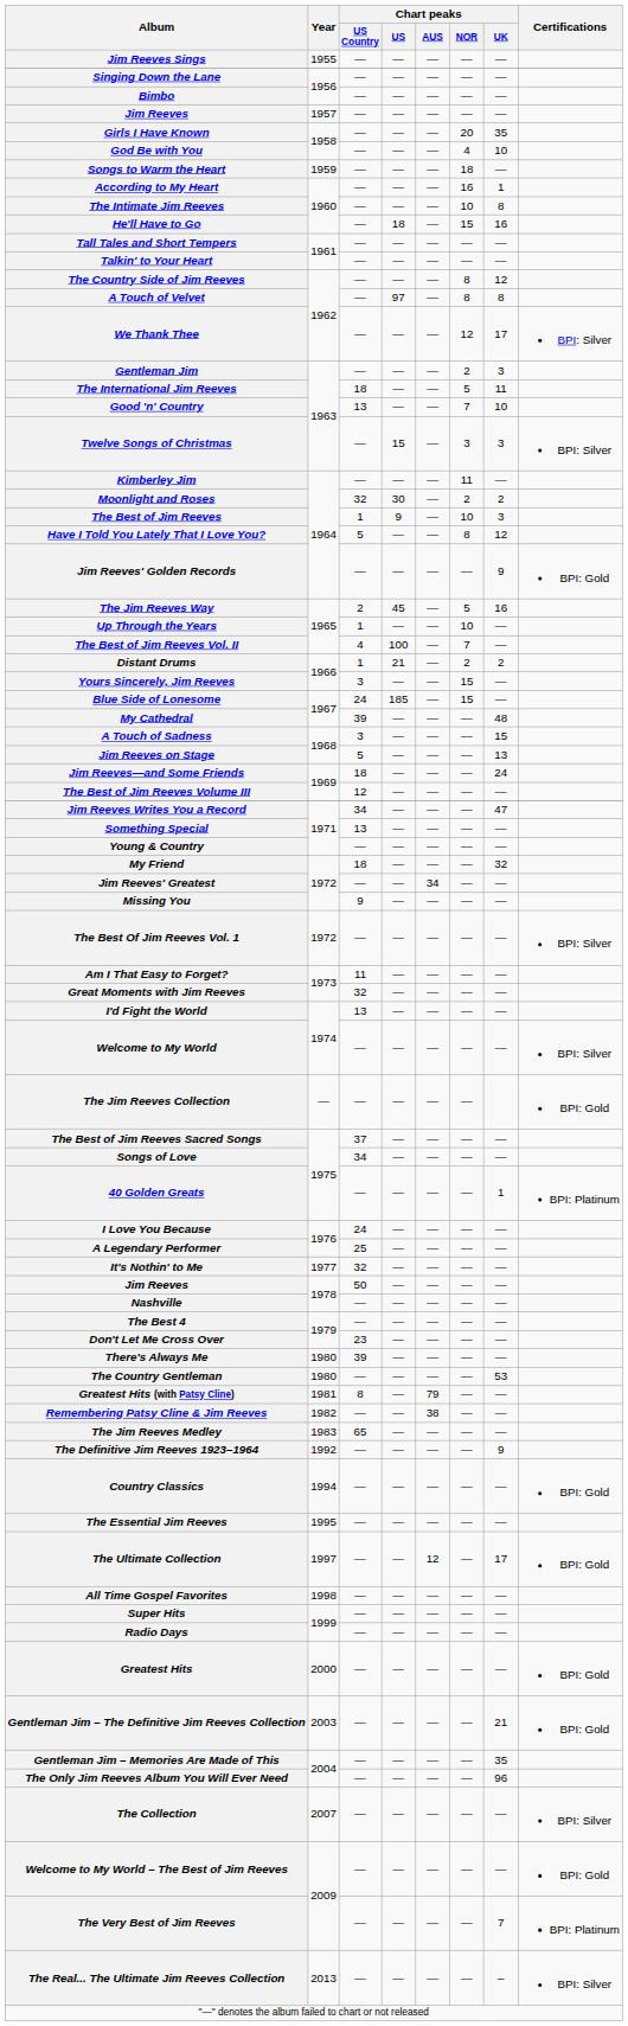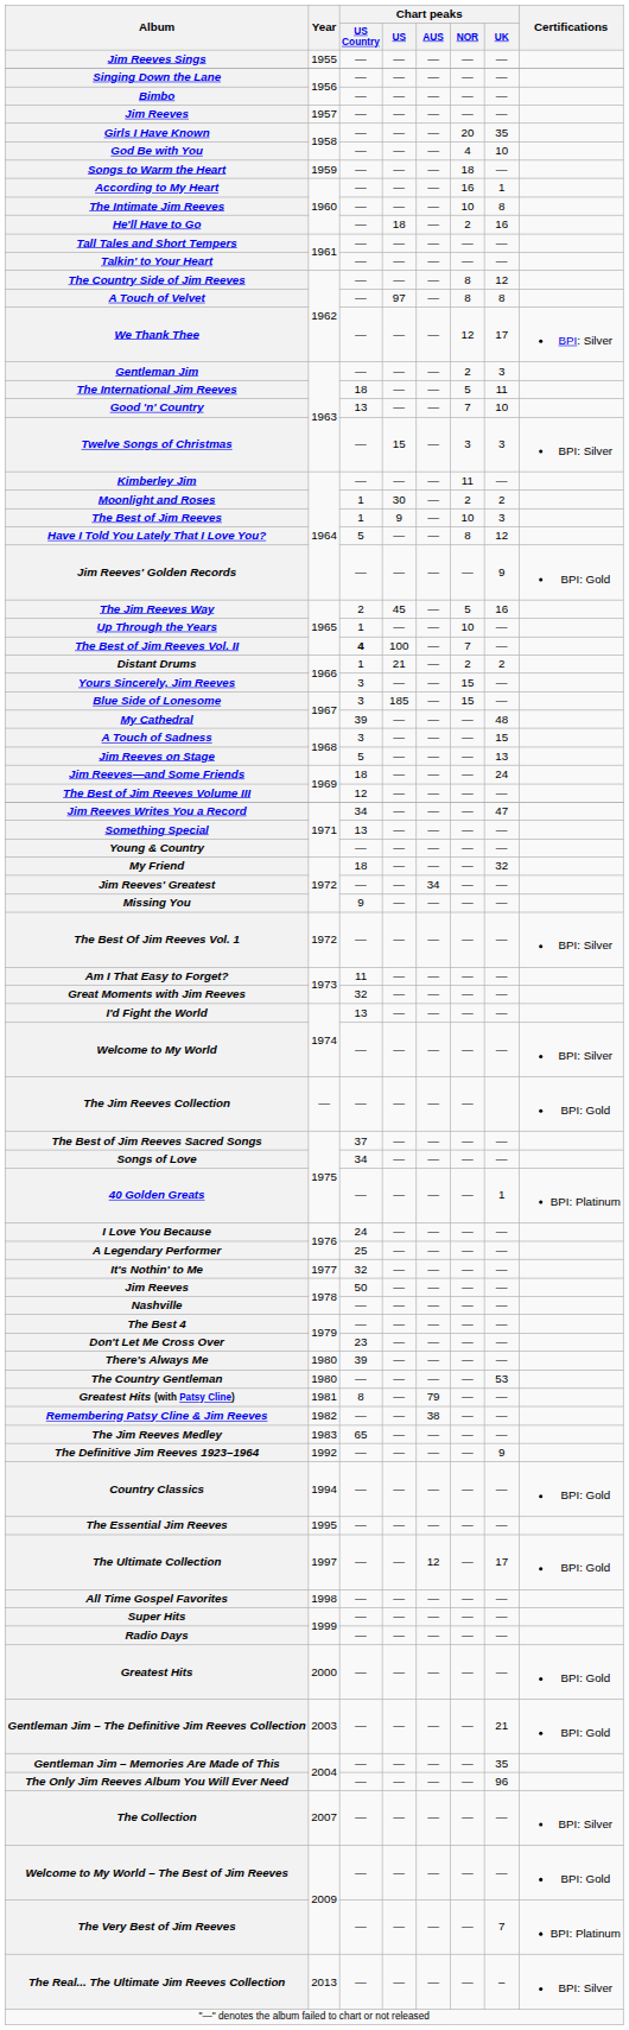 <table class="wikitable plainrowheaders" style="text-align:center;">
 <tr>
 <th rowspan="2">Album</th>
 <th rowspan="2">Year</th>
 <th colspan="5">Chart peaks</th>
 <th rowspan="2">Certifications</th>
 </tr>
 <tr>
 <th scope="col" style="width:3em; font-size:85%"><a href='#'>US Country</a></th>
 <th scope="col" style="width:3em; font-size:85%"><a href='#'>US</a></th>
 <th scope="col" style="width:3em; font-size:85%"><a href='#'>AUS</a><br></th>
 <th scope="col" style="width:3em; font-size:85%"><a href='#'>NOR</a><br></th>
 <th scope="col" style="width:3em; font-size:85%"><a href='#'>UK</a><br></th>
 </tr>
 <tr>
 <th scope="row"><em><a href='#'>Jim Reeves Sings</a></em></th>
 <td>1955</td>
 <td align="center">—</td>
 <td align="center">—</td>
 <td align="center">—</td>
 <td align="center">—</td>
 <td>—</td>
 <td></td>
 </tr>
 <tr>
 </tr>
 <tr>
 <th scope="row"><em><a href='#'>Singing Down the Lane</a></em></th>
 <td rowspan="2">1956</td>
 <td align="center">—</td>
 <td align="center">—</td>
 <td align="center">—</td>
 <td align="center">—</td>
 <td>—</td>
 <td></td>
 </tr>
 <tr>
 <th scope="row"><em><a href='#'>Bimbo</a></em></th>
 <td align="center">—</td>
 <td align="center">—</td>
 <td align="center">—</td>
 <td align="center">—</td>
 <td>—</td>
 <td></td>
 </tr>
 <tr>
 <th scope="row"><em><a href='#'>Jim Reeves</a></em></th>
 <td>1957</td>
 <td align="center">—</td>
 <td align="center">—</td>
 <td align="center">—</td>
 <td align="center">—</td>
 <td>—</td>
 <td></td>
 </tr>
 <tr>
 <th scope="row"><em><a href='#'>Girls I Have Known</a></em></th>
 <td rowspan="2">1958</td>
 <td align="center">—</td>
 <td align="center">—</td>
 <td align="center">—</td>
 <td align="center">20</td>
 <td>35</td>
 <td></td>
 </tr>
 <tr>
 <th scope="row"><em><a href='#'>God Be with You</a></em></th>
 <td align="center">—</td>
 <td align="center">—</td>
 <td align="center">—</td>
 <td align="center">4</td>
 <td>10</td>
 <td></td>
 </tr>
 <tr>
 <th scope="row"><em><a href='#'>Songs to Warm the Heart</a></em></th>
 <td>1959</td>
 <td align="center">—</td>
 <td align="center">—</td>
 <td align="center">—</td>
 <td align="center">18</td>
 <td>—</td>
 <td></td>
 </tr>
 <tr>
 <th scope="row"><em><a href='#'>According to My Heart</a></em></th>
 <td rowspan="3">1960</td>
 <td align="center">—</td>
 <td align="center">—</td>
 <td align="center">—</td>
 <td align="center">16</td>
 <td>1</td>
 <td></td>
 </tr>
 <tr>
 <th scope="row"><em><a href='#'>The Intimate Jim Reeves</a></em></th>
 <td align="center">—</td>
 <td align="center">—</td>
 <td align="center">—</td>
 <td align="center">10</td>
 <td>8</td>
 <td></td>
 </tr>
 <tr>
 <th scope="row"><em><a href='#'>He'll Have to Go</a></em></th>
 <td align="center">—</td>
 <td align="center">18</td>
 <td align="center">—</td>
-<td align="center">15</td>
+<td align="center">2</td>
 <td>16</td>
 <td></td>
 </tr>
 <tr>
 <th scope="row"><em><a href='#'>Tall Tales and Short Tempers</a></em></th>
 <td rowspan="2">1961</td>
 <td align="center">—</td>
 <td align="center">—</td>
 <td align="center">—</td>
 <td align="center">—</td>
 <td>—</td>
 <td></td>
 </tr>
 <tr>
 <th scope="row"><em><a href='#'>Talkin' to Your Heart</a></em></th>
 <td align="center">—</td>
 <td align="center">—</td>
 <td align="center">—</td>
 <td align="center">—</td>
 <td>—</td>
 <td></td>
 </tr>
 <tr>
 <th scope="row"><em><a href='#'>The Country Side of Jim Reeves</a></em></th>
 <td rowspan="3">1962</td>
 <td align="center">—</td>
 <td align="center">—</td>
 <td align="center">—</td>
 <td align="center">8</td>
 <td>12</td>
 <td></td>
 </tr>
 <tr>
 <th scope="row"><em><a href='#'>A Touch of Velvet</a></em></th>
 <td align="center">—</td>
 <td align="center">97</td>
 <td align="center">—</td>
 <td align="center">8</td>
 <td>8</td>
 <td></td>
 </tr>
 <tr>
 <th scope="row"><em><a href='#'>We Thank Thee</a></em></th>
 <td align="center">—</td>
 <td align="center">—</td>
 <td align="center">—</td>
 <td align="center">12</td>
 <td>17</td>
 <td><br><ul><li><a href='#'>BPI</a>: Silver</li></ul></td>
 </tr>
 <tr>
 <th scope="row"><em><a href='#'>Gentleman Jim</a></em></th>
 <td rowspan="4">1963</td>
 <td align="center">—</td>
 <td align="center">—</td>
 <td align="center">—</td>
 <td align="center">2</td>
 <td>3</td>
 <td></td>
 </tr>
 <tr>
 <th scope="row"><em><a href='#'>The International Jim Reeves</a></em></th>
 <td align="center">18</td>
 <td align="center">—</td>
 <td align="center">—</td>
 <td align="center">5</td>
 <td>11</td>
 <td></td>
 </tr>
 <tr>
 <th scope="row"><em><a href='#'>Good 'n' Country</a></em></th>
 <td align="center">13</td>
 <td align="center">—</td>
 <td align="center">—</td>
 <td align="center">7</td>
 <td>10</td>
 <td></td>
 </tr>
 <tr>
 <th scope="row"><em><a href='#'>Twelve Songs of Christmas</a></em></th>
 <td align="center">—</td>
 <td align="center">15</td>
 <td align="center">—</td>
 <td align="center">3</td>
 <td>3</td>
 <td><br><ul><li>BPI: Silver</li></ul></td>
 </tr>
 <tr>
 <th scope="row"><em><a href='#'>Kimberley Jim</a></em></th>
 <td rowspan="5">1964</td>
 <td align="center">—</td>
 <td align="center">—</td>
 <td align="center">—</td>
 <td align="center">11</td>
 <td>—</td>
 <td></td>
 </tr>
 <tr>
 <th scope="row"><em><a href='#'>Moonlight and Roses</a></em></th>
-<td align="center">32</td>
+<td align="center">1</td>
 <td align="center">30</td>
 <td align="center">—</td>
 <td align="center">2</td>
 <td>2</td>
 <td></td>
 </tr>
 <tr>
 <th scope="row"><em><a href='#'>The Best of Jim Reeves</a></em></th>
 <td align="center">1</td>
 <td align="center">9</td>
 <td align="center">—</td>
 <td align="center">10</td>
 <td>3</td>
 <td></td>
 </tr>
 <tr>
 <th scope="row"><em><a href='#'>Have I Told You Lately That I Love You?</a></em></th>
 <td align="center">5</td>
 <td align="center">—</td>
 <td align="center">—</td>
 <td align="center">8</td>
 <td>12</td>
 <td></td>
 </tr>
 <tr>
 <th scope="row"><em>Jim Reeves' Golden Records</em> </th>
 <td align="center">—</td>
 <td align="center">—</td>
 <td align="center">—</td>
 <td align="center">—</td>
 <td>9</td>
 <td><br><ul><li>BPI: Gold</li></ul></td>
 </tr>
 <tr>
 <th scope="row"><em><a href='#'>The Jim Reeves Way</a></em></th>
 <td rowspan="3">1965</td>
 <td align="center">2</td>
 <td align="center">45</td>
 <td align="center">—</td>
 <td align="center">5</td>
 <td>16</td>
 <td></td>
 </tr>
 <tr>
 <th scope="row"><em><a href='#'>Up Through the Years</a></em></th>
 <td align="center">1</td>
 <td align="center">—</td>
 <td align="center">—</td>
 <td align="center">10</td>
 <td>—</td>
 <td></td>
 </tr>
 <tr>
 <th scope="row"><em><a href='#'>The Best of Jim Reeves Vol. II</a></em></th>
-<td align="center">4</td>
+<td align="center"><strong>4</strong></td>
 <td align="center">100</td>
 <td align="center">—</td>
 <td align="center">7</td>
 <td>—</td>
 <td></td>
 </tr>
 <tr>
 <th scope="row"><em>Distant Drums</em></th>
 <td rowspan="2">1966</td>
 <td align="center">1</td>
 <td align="center">21</td>
 <td align="center">—</td>
 <td align="center">2</td>
 <td>2</td>
 <td></td>
 </tr>
 <tr>
 <th scope="row"><em><a href='#'>Yours Sincerely, Jim Reeves</a></em></th>
 <td align="center">3</td>
 <td align="center">—</td>
 <td align="center">—</td>
 <td align="center">15</td>
 <td>—</td>
 <td></td>
 </tr>
 <tr>
 <th scope="row"><em><a href='#'>Blue Side of Lonesome</a></em></th>
 <td rowspan="2">1967</td>
-<td align="center">24</td>
+<td align="center">3</td>
 <td align="center">185</td>
 <td align="center">—</td>
 <td align="center">15</td>
 <td>—</td>
 <td></td>
 </tr>
 <tr>
 <th scope="row"><em><a href='#'>My Cathedral</a></em></th>
 <td align="center">39</td>
 <td align="center">—</td>
 <td align="center">—</td>
 <td align="center">—</td>
 <td>48</td>
 <td></td>
 </tr>
 <tr>
 <th scope="row"><em><a href='#'>A Touch of Sadness</a></em></th>
 <td rowspan="2">1968</td>
 <td align="center">3</td>
 <td align="center">—</td>
 <td align="center">—</td>
 <td align="center">—</td>
 <td>15</td>
 <td></td>
 </tr>
 <tr>
 <th scope="row"><em><a href='#'>Jim Reeves on Stage</a></em></th>
 <td align="center">5</td>
 <td align="center">—</td>
 <td align="center">—</td>
 <td align="center">—</td>
 <td>13</td>
 <td></td>
 </tr>
 <tr>
 <th scope="row"><em><a href='#'>Jim Reeves—and Some Friends</a></em></th>
 <td rowspan="2">1969</td>
 <td align="center">18</td>
 <td align="center">—</td>
 <td align="center">—</td>
 <td align="center">—</td>
 <td>24</td>
 <td></td>
 </tr>
 <tr>
 <th scope="row"><em><a href='#'>The Best of Jim Reeves Volume III</a></em></th>
 <td align="center">12</td>
 <td align="center">—</td>
 <td align="center">—</td>
 <td align="center">—</td>
 <td>—</td>
 <td></td>
 </tr>
 <tr>
 </tr>
 <tr>
 <th scope="row"><em><a href='#'>Jim Reeves Writes You a Record</a></em></th>
 <td rowspan="3">1971</td>
 <td align="center">34</td>
 <td align="center">—</td>
 <td align="center">—</td>
 <td align="center">—</td>
 <td>47</td>
 <td></td>
 </tr>
 <tr>
 <th scope="row"><em><a href='#'>Something Special</a></em></th>
 <td align="center">13</td>
 <td align="center">—</td>
 <td align="center">—</td>
 <td align="center">—</td>
 <td>—</td>
 <td></td>
 </tr>
 <tr>
 <th scope="row"><em>Young & Country</em></th>
 <td align="center">—</td>
 <td align="center">—</td>
 <td align="center">—</td>
 <td align="center">—</td>
 <td>—</td>
 <td></td>
 </tr>
 <tr>
 <th scope="row"><em>My Friend</em></th>
 <td rowspan="3">1972</td>
 <td align="center">18</td>
 <td align="center">—</td>
 <td align="center">—</td>
 <td align="center">—</td>
 <td>32</td>
 <td></td>
 </tr>
 <tr>
 <th scope="row"><em>Jim Reeves' Greatest</em></th>
 <td align="center">—</td>
 <td align="center">—</td>
 <td align="center">34</td>
 <td align="center">—</td>
 <td>—</td>
 <td></td>
 </tr>
 <tr>
 <th scope="row"><em>Missing You</em></th>
 <td align="center">9</td>
 <td align="center">—</td>
 <td align="center">—</td>
 <td align="center">—</td>
 <td>—</td>
 <td></td>
 </tr>
 <tr>
 <th scope="row"><em>The Best Of Jim Reeves Vol. 1</em></th>
 <td>1972</td>
 <td align="center">—</td>
 <td align="center">—</td>
 <td align="center">—</td>
 <td align="center">—</td>
 <td>—</td>
 <td><br><ul><li>BPI: Silver</li></ul></td>
 </tr>
 <tr>
 <th scope="row"><em>Am I That Easy to Forget?</em></th>
 <td rowspan="2">1973</td>
 <td align="center">11</td>
 <td align="center">—</td>
 <td align="center">—</td>
 <td align="center">—</td>
 <td>—</td>
 <td></td>
 </tr>
 <tr>
 <th scope="row"><em>Great Moments with Jim Reeves</em></th>
 <td align="center">32</td>
 <td align="center">—</td>
 <td align="center">—</td>
 <td align="center">—</td>
 <td>—</td>
 <td></td>
 </tr>
 <tr>
 <th scope="row"><em>I'd Fight the World</em></th>
 <td rowspan=2>1974</td>
 <td align="center">13</td>
 <td align="center">—</td>
 <td align="center">—</td>
 <td align="center">—</td>
 <td>—</td>
 <td></td>
 </tr>
 <tr>
 <th scope="row"><em>Welcome to My World</em></th>
 <td align="center">—</td>
 <td align="center">—</td>
 <td align="center">—</td>
 <td align="center">—</td>
 <td>—</td>
 <td><br><ul><li>BPI: Silver</li></ul></td>
 </tr>
 <tr>
 <th scope="row"><em>The Jim Reeves Collection</em></th>
 <td align="center">—</td>
 <td align="center">—</td>
 <td align="center">—</td>
 <td align="center">—</td>
 <td>—</td>
 <td></td>
 <td><br><ul><li>BPI: Gold</li></ul></td>
 </tr>
 <tr>
 <th scope="row"><em>The Best of Jim Reeves Sacred Songs</em></th>
 <td rowspan="3">1975</td>
 <td align="center">37</td>
 <td align="center">—</td>
 <td align="center">—</td>
 <td align="center">—</td>
 <td>—</td>
 <td></td>
 </tr>
 <tr>
 <th scope="row"><em>Songs of Love</em></th>
 <td align="center">34</td>
 <td align="center">—</td>
 <td align="center">—</td>
 <td align="center">—</td>
 <td>—</td>
 <td></td>
 </tr>
 <tr>
 <th scope="row"><em><a href='#'>40 Golden Greats</a></em></th>
 <td align="center">—</td>
 <td align="center">—</td>
 <td align="center">—</td>
 <td align="center">—</td>
 <td>1</td>
 <td><br><ul><li>BPI: Platinum</li></ul></td>
 </tr>
 <tr>
 <th scope="row"><em>I Love You Because</em></th>
 <td rowspan="2">1976</td>
 <td align="center">24</td>
 <td align="center">—</td>
 <td align="center">—</td>
 <td align="center">—</td>
 <td>—</td>
 <td></td>
 </tr>
 <tr>
 <th scope="row"><em>A Legendary Performer</em></th>
 <td align="center">25</td>
 <td align="center">—</td>
 <td align="center">—</td>
 <td align="center">—</td>
 <td>—</td>
 <td></td>
 </tr>
 <tr>
 <th scope="row"><em>It's Nothin' to Me</em></th>
 <td>1977</td>
 <td align="center">32</td>
 <td align="center">—</td>
 <td align="center">—</td>
 <td align="center">—</td>
 <td>—</td>
 <td></td>
 </tr>
 <tr>
 <th scope="row"><em>Jim Reeves</em></th>
 <td rowspan="2">1978</td>
 <td align="center">50</td>
 <td align="center">—</td>
 <td align="center">—</td>
 <td align="center">—</td>
 <td>—</td>
 <td></td>
 </tr>
 <tr>
 <th scope="row"><em>Nashville</em></th>
 <td align="center">—</td>
 <td align="center">—</td>
 <td align="center">—</td>
 <td align="center">—</td>
 <td>—</td>
 <td></td>
 </tr>
 <tr>
 <th scope="row"><em>The Best 4</em></th>
 <td rowspan="2">1979</td>
 <td align="center">—</td>
 <td align="center">—</td>
 <td align="center">—</td>
 <td align="center">—</td>
 <td>—</td>
 <td></td>
 </tr>
 <tr>
 <th scope="row"><em>Don't Let Me Cross Over</em></th>
 <td align="center">23</td>
 <td align="center">—</td>
 <td align="center">—</td>
 <td align="center">—</td>
 <td>—</td>
 <td></td>
 </tr>
 <tr>
 <th scope="row"><em>There's Always Me</em></th>
 <td>1980</td>
 <td align="center">39</td>
 <td align="center">—</td>
 <td align="center">—</td>
 <td align="center">—</td>
 <td>—</td>
 <td></td>
 </tr>
 <tr>
 <th scope="row"><em>The Country Gentleman</em></th>
 <td>1980</td>
 <td align="center">—</td>
 <td align="center">—</td>
 <td align="center">—</td>
 <td align="center">—</td>
 <td>53</td>
 <td></td>
 </tr>
 <tr>
 <th scope="row"><em>Greatest Hits</em> <small>(with <a href='#'>Patsy Cline</a>)</small></th>
 <td>1981</td>
 <td align="center">8</td>
 <td align="center">—</td>
 <td align="center">79</td>
 <td align="center">—</td>
 <td>—</td>
 <td></td>
 </tr>
 <tr>
 <th scope="row"><em><a href='#'>Remembering Patsy Cline & Jim Reeves</a></em></th>
 <td>1982</td>
 <td align="center">—</td>
 <td align="center">—</td>
 <td align="center">38</td>
 <td align="center">—</td>
 <td>—</td>
 <td></td>
 </tr>
 <tr>
 <th scope="row"><em>The Jim Reeves Medley</em></th>
 <td>1983</td>
 <td align="center">65</td>
 <td align="center">—</td>
 <td align="center">—</td>
 <td align="center">—</td>
 <td>—</td>
 <td></td>
 </tr>
 <tr>
 <th scope="row"><em>The Definitive Jim Reeves 1923–1964</em></th>
 <td>1992</td>
 <td align="center">—</td>
 <td align="center">—</td>
 <td align="center">—</td>
 <td align="center">—</td>
 <td>9</td>
 <td></td>
 </tr>
 <tr>
 <th scope="row"><em>Country Classics</em></th>
 <td>1994</td>
 <td align="center">—</td>
 <td align="center">—</td>
 <td align="center">—</td>
 <td align="center">—</td>
 <td>—</td>
 <td><br><ul><li>BPI: Gold</li></ul></td>
 </tr>
 <tr>
 <th scope="row"><em>The Essential Jim Reeves</em></th>
 <td>1995</td>
 <td align="center">—</td>
 <td align="center">—</td>
 <td align="center">—</td>
 <td align="center">—</td>
 <td>—</td>
 <td></td>
 </tr>
 <tr>
 <th scope="row"><em>The Ultimate Collection</em></th>
 <td>1997</td>
 <td align="center">—</td>
 <td align="center">—</td>
 <td align="center">12</td>
 <td align="center">—</td>
 <td>17</td>
 <td><br><ul><li>BPI: Gold</li></ul></td>
 </tr>
 <tr>
 <th scope="row"><em>All Time Gospel Favorites</em></th>
 <td>1998</td>
 <td align="center">—</td>
 <td align="center">—</td>
 <td align="center">—</td>
 <td align="center">—</td>
 <td>—</td>
 <td></td>
 </tr>
 <tr>
 <th scope="row"><em>Super Hits</em></th>
 <td rowspan="2">1999</td>
 <td align="center">—</td>
 <td align="center">—</td>
 <td align="center">—</td>
 <td align="center">—</td>
 <td>—</td>
 <td></td>
 </tr>
 <tr>
 <th scope="row"><em>Radio Days</em></th>
 <td align="center">—</td>
 <td align="center">—</td>
 <td align="center">—</td>
 <td align="center">—</td>
 <td>—</td>
 <td></td>
 </tr>
 <tr>
 <th scope="row"><em>Greatest Hits</em> </th>
 <td>2000</td>
 <td align="center">—</td>
 <td align="center">—</td>
 <td align="center">—</td>
 <td align="center">—</td>
 <td>—</td>
 <td><br><ul><li>BPI: Gold</li></ul></td>
 </tr>
 <tr>
 <th scope="row"><em>Gentleman Jim – The Definitive Jim Reeves Collection</em> </th>
 <td>2003</td>
 <td align="center">—</td>
 <td align="center">—</td>
 <td align="center">—</td>
 <td align="center">—</td>
 <td>21</td>
 <td><br><ul><li>BPI: Gold</li></ul></td>
 </tr>
 <tr>
 <th scope="row"><em>Gentleman Jim – Memories Are Made of This</em> </th>
 <td rowspan=2>2004</td>
 <td align="center">—</td>
 <td align="center">—</td>
 <td align="center">—</td>
 <td align="center">—</td>
 <td>35</td>
 <td></td>
 </tr>
 <tr>
 <th scope="row"><em>The Only Jim Reeves Album You Will Ever Need</em> </th>
 <td align="center">—</td>
 <td align="center">—</td>
 <td align="center">—</td>
 <td align="center">—</td>
 <td>96</td>
 <td></td>
 </tr>
 <tr>
 <th scope="row"><em>The Collection</em> </th>
 <td>2007</td>
 <td align="center">—</td>
 <td align="center">—</td>
 <td align="center">—</td>
 <td align="center">—</td>
 <td>—</td>
 <td><br><ul><li>BPI: Silver</li></ul></td>
 </tr>
 <tr>
 <th scope="row"><em>Welcome to My World – The Best of Jim Reeves</em></th>
 <td rowspan=2>2009</td>
 <td align="center">—</td>
 <td align="center">—</td>
 <td align="center">—</td>
 <td align="center">—</td>
 <td>—</td>
 <td><br><ul><li>BPI: Gold</li></ul></td>
 </tr>
 <tr>
 <th scope="row"><em>The Very Best of Jim Reeves</em></th>
 <td align="center">—</td>
 <td align="center">—</td>
 <td align="center">—</td>
 <td align="center">—</td>
 <td>7</td>
 <td><br><ul><li>BPI: Platinum</li></ul></td>
 </tr>
 <tr>
 <th scope="row"><em>The Real... The Ultimate Jim Reeves Collection</em> </th>
 <td>2013</td>
 <td align="center">—</td>
 <td align="center">—</td>
 <td align="center">—</td>
 <td align="center">—</td>
 <td>–</td>
 <td><br><ul><li>BPI: Silver</li></ul></td>
 </tr>
 <tr>
 <td align="center" colspan="10" style="font-size:85%">"—" denotes the album failed to chart or not released</td>
 </tr>
 </table>
